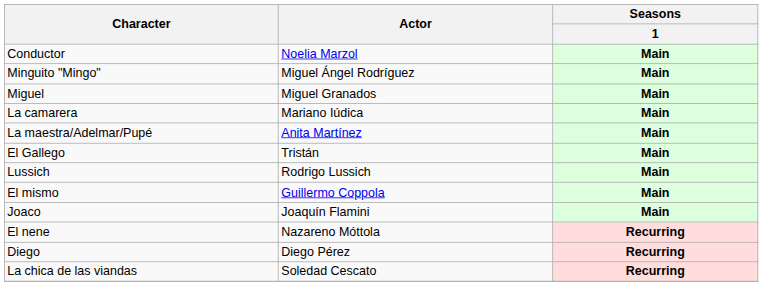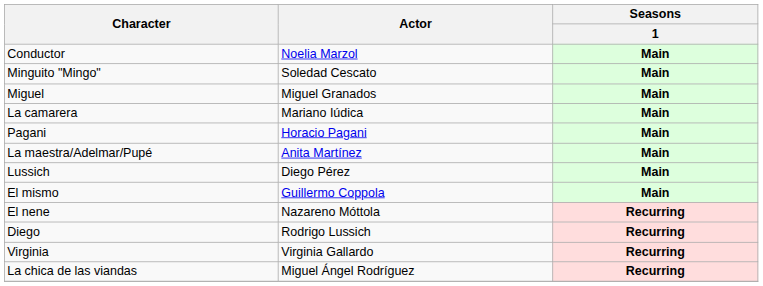 <table class="wikitable">
 <tr>
 <th rowspan="2" width="20%">Character</th>
 <th rowspan="2" width="20%">Actor</th>
 <th align="25%">Seasons</th>
 </tr>
 <tr>
 <th width="15%">1</th>
 </tr>
 <tr>
 <td>Conductor</td>
 <td><a href='#'>Noelia Marzol</a></td>
 <td style="background: #ddffdd" colspan="1" align="center"><strong>Main</strong></td>
 </tr>
 <tr>
 <td>Minguito "Mingo"</td>
-<td>Miguel Ángel Rodríguez</td>
+<td>Soledad Cescato</td>
 <td style="background: #ddffdd" colspan="1" align="center"><strong>Main</strong></td>
 </tr>
 <tr>
 <td>Miguel</td>
 <td>Miguel Granados</td>
 <td style="background: #ddffdd" colspan="1" align="center"><strong>Main</strong></td>
 </tr>
 <tr>
 <td>La camarera</td>
 <td>Mariano Iúdica</td>
 <td style="background: #ddffdd" colspan="1" align="center"><strong>Main</strong></td>
 </tr>
 <tr>
+<td>Pagani</td>
+<td><a href='#'>Horacio Pagani</a></td>
+<td style="background: #ddffdd" colspan="1" align="center"><strong>Main</strong></td>
+</tr>
+<tr>
 <td>La maestra/Adelmar/Pupé</td>
 <td><a href='#'>Anita Martínez</a></td>
 <td style="background: #ddffdd" colspan="1" align="center"><strong>Main</strong></td>
 </tr>
 <tr>
-<td>El Gallego</td>
-<td>Tristán</td>
-<td style="background: #ddffdd" colspan="1" align="center"><strong>Main</strong></td>
-</tr>
-<tr>
 <td>Lussich</td>
-<td>Rodrigo Lussich</td>
+<td>Diego Pérez</td>
 <td style="background: #ddffdd" colspan="1" align="center"><strong>Main</strong></td>
 </tr>
 <tr>
 <td>El mismo</td>
 <td><a href='#'>Guillermo Coppola</a></td>
-<td style="background: #ddffdd" colspan="1" align="center"><strong>Main</strong></td>
-</tr>
-<tr>
-<td>Joaco</td>
-<td>Joaquín Flamini</td>
 <td style="background: #ddffdd" colspan="1" align="center"><strong>Main</strong></td>
 </tr>
 <tr>
 <td>El nene</td>
 <td>Nazareno Móttola</td>
 <td style="background: #ffdddd" colspan="1" align="center"><strong>Recurring</strong></td>
 </tr>
 <tr>
 <td>Diego</td>
-<td>Diego Pérez</td>
+<td>Rodrigo Lussich</td>
+<td style="background: #ffdddd" colspan="1" align="center"><strong>Recurring</strong></td>
+</tr>
+<tr>
+<td>Virginia</td>
+<td>Virginia Gallardo</td>
 <td style="background: #ffdddd" colspan="1" align="center"><strong>Recurring</strong></td>
 </tr>
 <tr>
 <td>La chica de las viandas</td>
-<td>Soledad Cescato</td>
+<td>Miguel Ángel Rodríguez</td>
 <td style="background: #ffdddd" colspan="1" align="center"><strong>Recurring</strong></td>
 </tr>
 <tr>
 </tr>
 </table>
